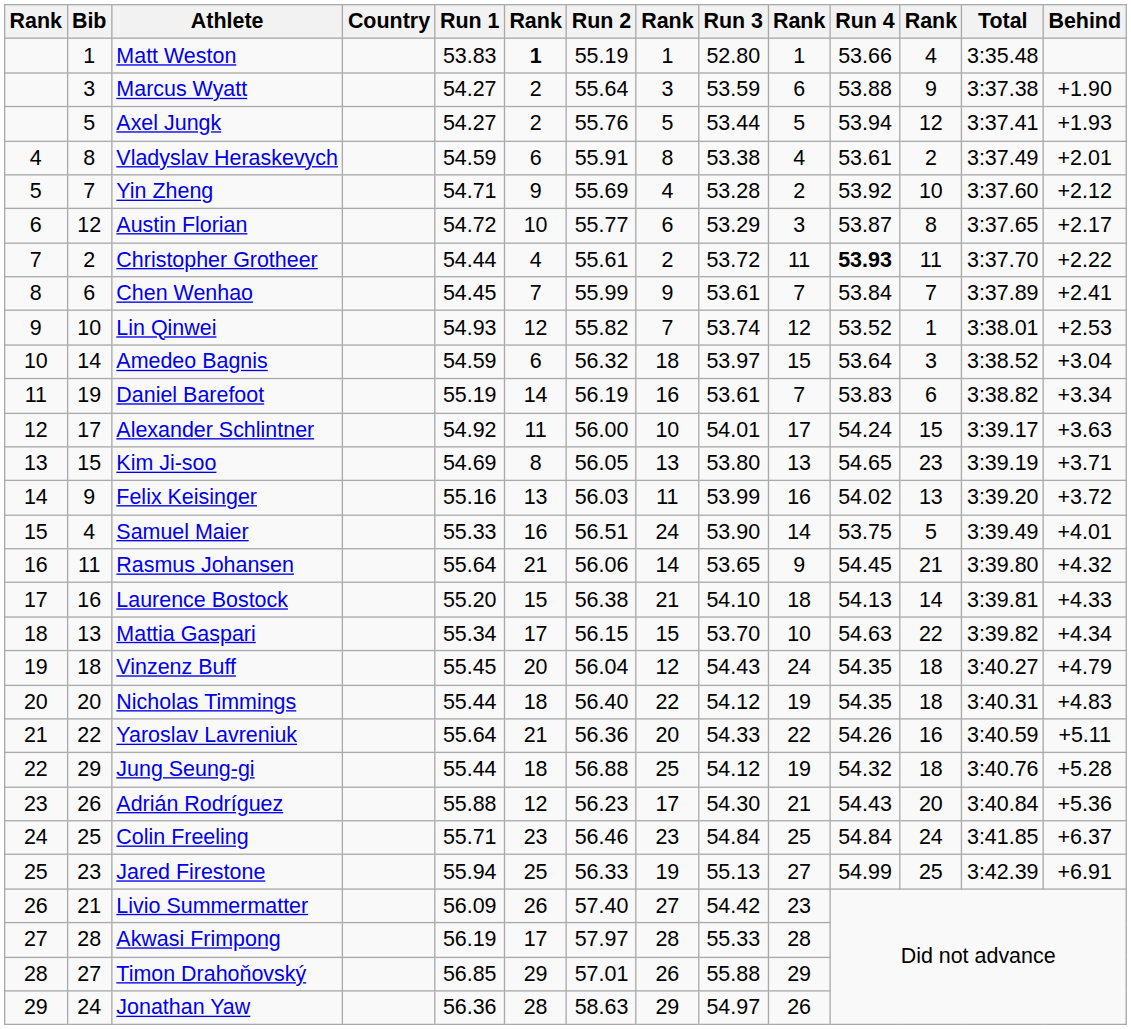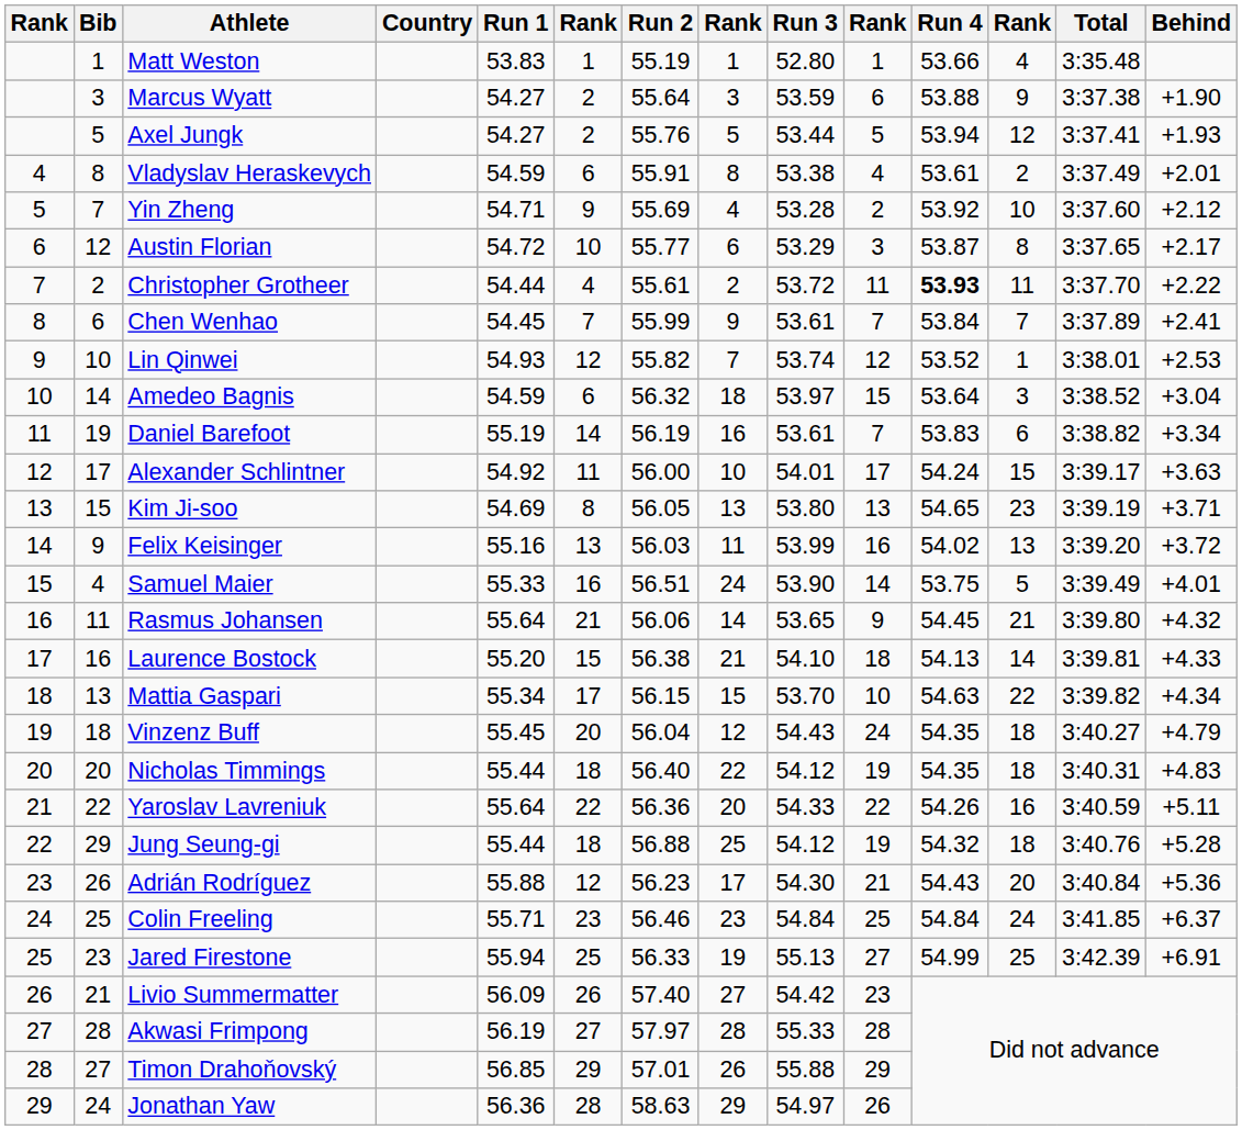 <table class="wikitable sortable" style="text-align:center">
 <tr>
 <th>Rank</th>
 <th>Bib</th>
 <th>Athlete</th>
 <th>Country</th>
 <th>Run 1</th>
 <th>Rank</th>
 <th>Run 2</th>
 <th>Rank</th>
 <th>Run 3</th>
 <th>Rank</th>
 <th>Run 4</th>
 <th>Rank</th>
 <th>Total</th>
 <th>Behind</th>
 </tr>
 <tr>
 <td></td>
 <td>1</td>
 <td align=left><a href='#'>Matt Weston</a></td>
 <td align=left></td>
 <td>53.83</td>
-<td><strong>1</strong></td>
+<td>1</td>
 <td>55.19</td>
 <td>1</td>
 <td>52.80</td>
 <td>1</td>
 <td>53.66</td>
 <td>4</td>
 <td>3:35.48</td>
 <td></td>
 </tr>
 <tr>
 <td></td>
 <td>3</td>
 <td align=left><a href='#'>Marcus Wyatt</a></td>
 <td align=left></td>
 <td>54.27</td>
 <td>2</td>
 <td>55.64</td>
 <td>3</td>
 <td>53.59</td>
 <td>6</td>
 <td>53.88</td>
 <td>9</td>
 <td>3:37.38</td>
 <td>+1.90</td>
 </tr>
 <tr>
 <td></td>
 <td>5</td>
 <td align=left><a href='#'>Axel Jungk</a></td>
 <td align=left></td>
 <td>54.27</td>
 <td>2</td>
 <td>55.76</td>
 <td>5</td>
 <td>53.44</td>
 <td>5</td>
 <td>53.94</td>
 <td>12</td>
 <td>3:37.41</td>
 <td>+1.93</td>
 </tr>
 <tr>
 <td>4</td>
 <td>8</td>
 <td align=left><a href='#'>Vladyslav Heraskevych</a></td>
 <td align=left></td>
 <td>54.59</td>
 <td>6</td>
 <td>55.91</td>
 <td>8</td>
 <td>53.38</td>
 <td>4</td>
 <td>53.61</td>
 <td>2</td>
 <td>3:37.49</td>
 <td>+2.01</td>
 </tr>
 <tr>
 <td>5</td>
 <td>7</td>
 <td align=left><a href='#'>Yin Zheng</a></td>
 <td align=left></td>
 <td>54.71</td>
 <td>9</td>
 <td>55.69</td>
 <td>4</td>
 <td>53.28</td>
 <td>2</td>
 <td>53.92</td>
 <td>10</td>
 <td>3:37.60</td>
 <td>+2.12</td>
 </tr>
 <tr>
 <td>6</td>
 <td>12</td>
 <td align=left><a href='#'>Austin Florian</a></td>
 <td align=left></td>
 <td>54.72</td>
 <td>10</td>
 <td>55.77</td>
 <td>6</td>
 <td>53.29</td>
 <td>3</td>
 <td>53.87</td>
 <td>8</td>
 <td>3:37.65</td>
 <td>+2.17</td>
 </tr>
 <tr>
 <td>7</td>
 <td>2</td>
 <td align=left><a href='#'>Christopher Grotheer</a></td>
 <td align=left></td>
 <td>54.44</td>
 <td>4</td>
 <td>55.61</td>
 <td>2</td>
 <td>53.72</td>
 <td>11</td>
 <td><strong>53.93</strong></td>
 <td>11</td>
 <td>3:37.70</td>
 <td>+2.22</td>
 </tr>
 <tr>
 <td>8</td>
 <td>6</td>
 <td align=left><a href='#'>Chen Wenhao</a></td>
 <td align=left></td>
 <td>54.45</td>
 <td>7</td>
 <td>55.99</td>
 <td>9</td>
 <td>53.61</td>
 <td>7</td>
 <td>53.84</td>
 <td>7</td>
 <td>3:37.89</td>
 <td>+2.41</td>
 </tr>
 <tr>
 <td>9</td>
 <td>10</td>
 <td align=left><a href='#'>Lin Qinwei</a></td>
 <td align=left></td>
 <td>54.93</td>
 <td>12</td>
 <td>55.82</td>
 <td>7</td>
 <td>53.74</td>
 <td>12</td>
 <td>53.52</td>
 <td>1</td>
 <td>3:38.01</td>
 <td>+2.53</td>
 </tr>
 <tr>
 <td>10</td>
 <td>14</td>
 <td align=left><a href='#'>Amedeo Bagnis</a></td>
 <td align=left></td>
 <td>54.59</td>
 <td>6</td>
 <td>56.32</td>
 <td>18</td>
 <td>53.97</td>
 <td>15</td>
 <td>53.64</td>
 <td>3</td>
 <td>3:38.52</td>
 <td>+3.04</td>
 </tr>
 <tr>
 <td>11</td>
 <td>19</td>
 <td align=left><a href='#'>Daniel Barefoot</a></td>
 <td align=left></td>
 <td>55.19</td>
 <td>14</td>
 <td>56.19</td>
 <td>16</td>
 <td>53.61</td>
 <td>7</td>
 <td>53.83</td>
 <td>6</td>
 <td>3:38.82</td>
 <td>+3.34</td>
 </tr>
 <tr>
 <td>12</td>
 <td>17</td>
 <td align=left><a href='#'>Alexander Schlintner</a></td>
 <td align=left></td>
 <td>54.92</td>
 <td>11</td>
 <td>56.00</td>
 <td>10</td>
 <td>54.01</td>
 <td>17</td>
 <td>54.24</td>
 <td>15</td>
 <td>3:39.17</td>
 <td>+3.63</td>
 </tr>
 <tr>
 <td>13</td>
 <td>15</td>
 <td align=left><a href='#'>Kim Ji-soo</a></td>
 <td align=left></td>
 <td>54.69</td>
 <td>8</td>
 <td>56.05</td>
 <td>13</td>
 <td>53.80</td>
 <td>13</td>
 <td>54.65</td>
 <td>23</td>
 <td>3:39.19</td>
 <td>+3.71</td>
 </tr>
 <tr>
 <td>14</td>
 <td>9</td>
 <td align=left><a href='#'>Felix Keisinger</a></td>
 <td align=left></td>
 <td>55.16</td>
 <td>13</td>
 <td>56.03</td>
 <td>11</td>
 <td>53.99</td>
 <td>16</td>
 <td>54.02</td>
 <td>13</td>
 <td>3:39.20</td>
 <td>+3.72</td>
 </tr>
 <tr>
 <td>15</td>
 <td>4</td>
 <td align=left><a href='#'>Samuel Maier</a></td>
 <td align=left></td>
 <td>55.33</td>
 <td>16</td>
 <td>56.51</td>
 <td>24</td>
 <td>53.90</td>
 <td>14</td>
 <td>53.75</td>
 <td>5</td>
 <td>3:39.49</td>
 <td>+4.01</td>
 </tr>
 <tr>
 <td>16</td>
 <td>11</td>
 <td align=left><a href='#'>Rasmus Johansen</a></td>
 <td align=left></td>
 <td>55.64</td>
 <td>21</td>
 <td>56.06</td>
 <td>14</td>
 <td>53.65</td>
 <td>9</td>
 <td>54.45</td>
 <td>21</td>
 <td>3:39.80</td>
 <td>+4.32</td>
 </tr>
 <tr>
 <td>17</td>
 <td>16</td>
 <td align=left><a href='#'>Laurence Bostock</a></td>
 <td align=left></td>
 <td>55.20</td>
 <td>15</td>
 <td>56.38</td>
 <td>21</td>
 <td>54.10</td>
 <td>18</td>
 <td>54.13</td>
 <td>14</td>
 <td>3:39.81</td>
 <td>+4.33</td>
 </tr>
 <tr>
 <td>18</td>
 <td>13</td>
 <td align=left><a href='#'>Mattia Gaspari</a></td>
 <td align=left></td>
 <td>55.34</td>
 <td>17</td>
 <td>56.15</td>
 <td>15</td>
 <td>53.70</td>
 <td>10</td>
 <td>54.63</td>
 <td>22</td>
 <td>3:39.82</td>
 <td>+4.34</td>
 </tr>
 <tr>
 <td>19</td>
 <td>18</td>
 <td align=left><a href='#'>Vinzenz Buff</a></td>
 <td align=left></td>
 <td>55.45</td>
 <td>20</td>
 <td>56.04</td>
 <td>12</td>
 <td>54.43</td>
 <td>24</td>
 <td>54.35</td>
 <td>18</td>
 <td>3:40.27</td>
 <td>+4.79</td>
 </tr>
 <tr>
 <td>20</td>
 <td>20</td>
 <td align=left><a href='#'>Nicholas Timmings</a></td>
 <td align=left></td>
 <td>55.44</td>
 <td>18</td>
 <td>56.40</td>
 <td>22</td>
 <td>54.12</td>
 <td>19</td>
 <td>54.35</td>
 <td>18</td>
 <td>3:40.31</td>
 <td>+4.83</td>
 </tr>
 <tr>
 <td>21</td>
 <td>22</td>
 <td align=left><a href='#'>Yaroslav Lavreniuk</a></td>
 <td align=left></td>
 <td>55.64</td>
-<td>21</td>
+<td>22</td>
 <td>56.36</td>
 <td>20</td>
 <td>54.33</td>
 <td>22</td>
 <td>54.26</td>
 <td>16</td>
 <td>3:40.59</td>
 <td>+5.11</td>
 </tr>
 <tr>
 <td>22</td>
 <td>29</td>
 <td align=left><a href='#'>Jung Seung-gi</a></td>
 <td align=left></td>
 <td>55.44</td>
 <td>18</td>
 <td>56.88</td>
 <td>25</td>
 <td>54.12</td>
 <td>19</td>
 <td>54.32</td>
 <td>18</td>
 <td>3:40.76</td>
 <td>+5.28</td>
 </tr>
 <tr>
 <td>23</td>
 <td>26</td>
 <td align=left><a href='#'>Adrián Rodríguez</a></td>
 <td align=left></td>
 <td>55.88</td>
 <td>12</td>
 <td>56.23</td>
 <td>17</td>
 <td>54.30</td>
 <td>21</td>
 <td>54.43</td>
 <td>20</td>
 <td>3:40.84</td>
 <td>+5.36</td>
 </tr>
 <tr>
 <td>24</td>
 <td>25</td>
 <td align=left><a href='#'>Colin Freeling</a></td>
 <td align=left></td>
 <td>55.71</td>
 <td>23</td>
 <td>56.46</td>
 <td>23</td>
 <td>54.84</td>
 <td>25</td>
 <td>54.84</td>
 <td>24</td>
 <td>3:41.85</td>
 <td>+6.37</td>
 </tr>
 <tr>
 <td>25</td>
 <td>23</td>
 <td align=left><a href='#'>Jared Firestone</a></td>
 <td align=left></td>
 <td>55.94</td>
 <td>25</td>
 <td>56.33</td>
 <td>19</td>
 <td>55.13</td>
 <td>27</td>
 <td>54.99</td>
 <td>25</td>
 <td>3:42.39</td>
 <td>+6.91</td>
 </tr>
 <tr>
 <td>26</td>
 <td>21</td>
 <td align=left><a href='#'>Livio Summermatter</a></td>
 <td align=left></td>
 <td>56.09</td>
 <td>26</td>
 <td>57.40</td>
 <td>27</td>
 <td>54.42</td>
 <td>23</td>
 <td colspan=4 rowspan=4>Did not advance</td>
 </tr>
 <tr>
 <td>27</td>
 <td>28</td>
 <td align=left><a href='#'>Akwasi Frimpong</a></td>
 <td align=left></td>
 <td>56.19</td>
-<td>17</td>
+<td>27</td>
 <td>57.97</td>
 <td>28</td>
 <td>55.33</td>
 <td>28</td>
 </tr>
 <tr>
 <td>28</td>
 <td>27</td>
 <td align=left><a href='#'>Timon Drahoňovský</a></td>
 <td align=left></td>
 <td>56.85</td>
 <td>29</td>
 <td>57.01</td>
 <td>26</td>
 <td>55.88</td>
 <td>29</td>
 </tr>
 <tr>
 <td>29</td>
 <td>24</td>
 <td align=left><a href='#'>Jonathan Yaw</a></td>
 <td align=left></td>
 <td>56.36</td>
 <td>28</td>
 <td>58.63</td>
 <td>29</td>
 <td>54.97</td>
 <td>26</td>
 </tr>
 </table>
